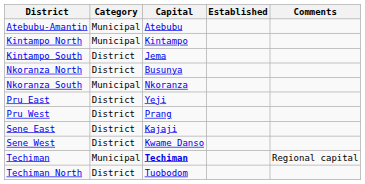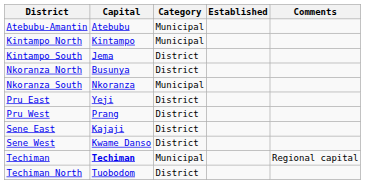 <table class="wikitable sortable">
 <tr>
 <th>District</th>
+<th>Capital</th>
 <th>Category</th>
-<th>Capital</th>
 <th>Established</th>
 <th>Comments</th>
 </tr>
 <tr>
 <td><a href='#'>Atebubu-Amantin</a></td>
+<td><a href='#'>Atebubu</a></td>
 <td>Municipal</td>
-<td><a href='#'>Atebubu</a></td>
 <td></td>
 <td></td>
 </tr>
 <tr>
 <td><a href='#'>Kintampo North</a></td>
+<td><a href='#'>Kintampo</a></td>
 <td>Municipal</td>
-<td><a href='#'>Kintampo</a></td>
 <td></td>
 <td></td>
 </tr>
 <tr>
 <td><a href='#'>Kintampo South</a></td>
+<td><a href='#'>Jema</a></td>
 <td>District</td>
-<td><a href='#'>Jema</a></td>
 <td></td>
 <td></td>
 </tr>
 <tr>
 <td><a href='#'>Nkoranza North</a></td>
+<td><a href='#'>Busunya</a></td>
 <td>District</td>
-<td><a href='#'>Busunya</a></td>
 <td></td>
 <td></td>
 </tr>
 <tr>
 <td><a href='#'>Nkoranza South</a></td>
+<td><a href='#'>Nkoranza</a></td>
 <td>Municipal</td>
-<td><a href='#'>Nkoranza</a></td>
 <td></td>
 <td></td>
 </tr>
 <tr>
 <td><a href='#'>Pru East</a></td>
+<td><a href='#'>Yeji</a></td>
 <td>District</td>
-<td><a href='#'>Yeji</a></td>
 <td></td>
 <td></td>
 </tr>
 <tr>
 <td><a href='#'>Pru West</a></td>
+<td><a href='#'>Prang</a></td>
 <td>District</td>
-<td><a href='#'>Prang</a></td>
 <td></td>
 <td></td>
 </tr>
 <tr>
 <td><a href='#'>Sene East</a></td>
+<td><a href='#'>Kajaji</a></td>
 <td>District</td>
-<td><a href='#'>Kajaji</a></td>
 <td></td>
 <td></td>
 </tr>
 <tr>
 <td><a href='#'>Sene West</a></td>
+<td><a href='#'>Kwame Danso</a></td>
 <td>District</td>
-<td><a href='#'>Kwame Danso</a></td>
 <td></td>
 <td></td>
 </tr>
 <tr>
 <td><a href='#'>Techiman</a></td>
+<td><strong><a href='#'>Techiman</a></strong></td>
 <td>Municipal</td>
-<td><strong><a href='#'>Techiman</a></strong></td>
 <td></td>
 <td>Regional capital</td>
 </tr>
 <tr>
 <td><a href='#'>Techiman North</a></td>
+<td><a href='#'>Tuobodom</a></td>
 <td>District</td>
-<td><a href='#'>Tuobodom</a></td>
 <td></td>
 <td></td>
 </tr>
 </table>
